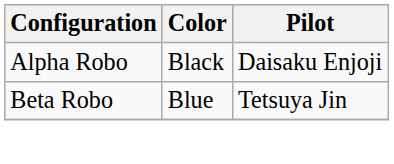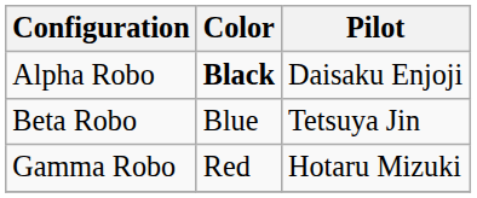 <table class="wikitable">
 <tr>
 <th>Configuration</th>
 <th>Color</th>
 <th>Pilot</th>
 </tr>
 <tr>
 <td>Alpha Robo</td>
-<td>Black</td>
+<td><strong>Black</strong></td>
 <td>Daisaku Enjoji</td>
 </tr>
 <tr>
 <td>Beta Robo</td>
 <td>Blue</td>
 <td>Tetsuya Jin</td>
 </tr>
 <tr>
+<td>Gamma Robo</td>
+<td>Red</td>
+<td>Hotaru Mizuki</td>
+</tr>
+<tr>
 </tr>
 </table>
